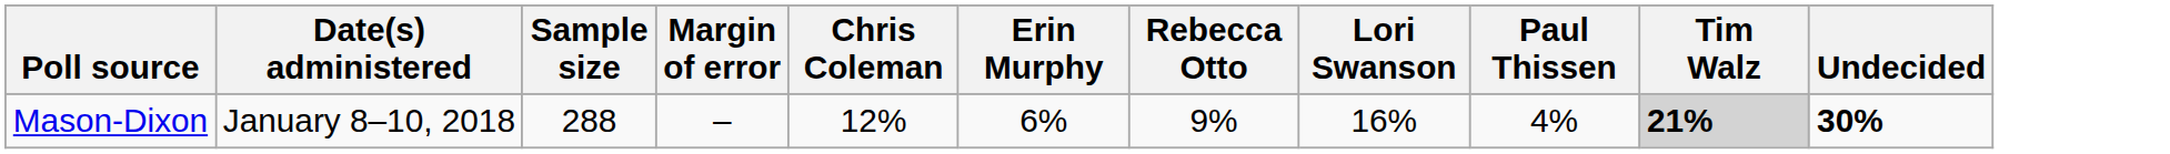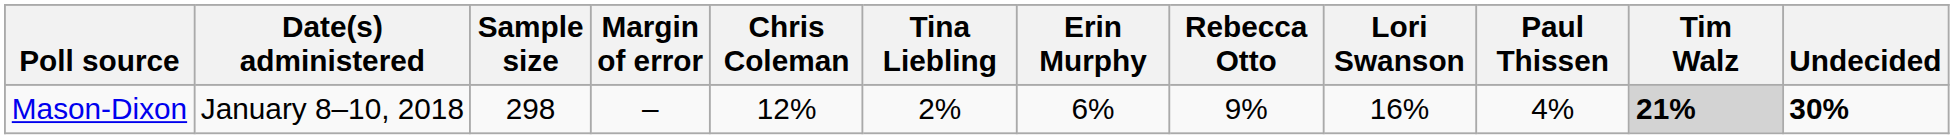 <table class="wikitable">
 <tr valign=bottom>
 <th>Poll source</th>
 <th>Date(s)<br>administered</th>
 <th>Sample<br>size</th>
 <th>Margin<br>of error</th>
 <th style="width:75px;">Chris<br>Coleman</th>
+<th style="width:75px;">Tina<br>Liebling</th>
 <th style="width:75px;">Erin<br>Murphy</th>
 <th style="width:75px;">Rebecca<br>Otto</th>
 <th style="width:75px;">Lori<br>Swanson</th>
 <th style="width:75px;">Paul<br>Thissen</th>
 <th style="width:75px;">Tim<br>Walz</th>
 <th>Undecided</th>
 </tr>
 <tr>
 <td><a href='#'>Mason-Dixon</a></td>
 <td align=center>January 8–10, 2018</td>
-<td align=center>288</td>
+<td align=center>298</td>
 <td align=center>–</td>
 <td align=center>12%</td>
+<td align=center>2%</td>
 <td align=center>6%</td>
 <td align=center>9%</td>
 <td align=center>16%</td>
 <td align=center>4%</td>
 <td style="background: lightgrey;"><strong>21%</strong></td>
 <td><strong>30%</strong></td>
 </tr>
 </table>
